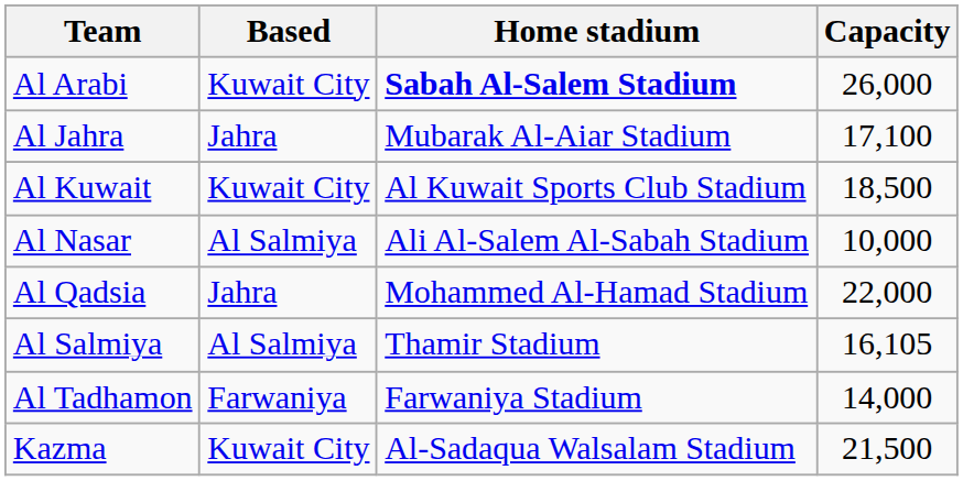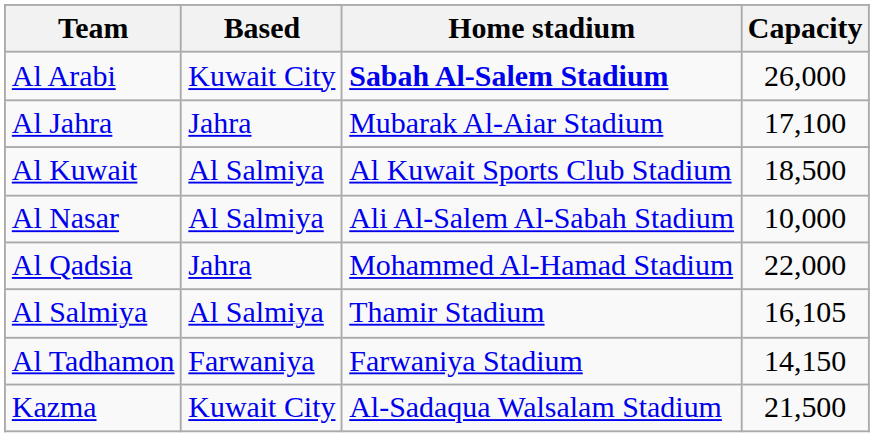 <table class="wikitable sortable">
 <tr>
 <th>Team</th>
 <th>Based</th>
 <th>Home stadium</th>
 <th>Capacity</th>
 </tr>
 <tr>
 <td><a href='#'>Al Arabi</a></td>
 <td><a href='#'>Kuwait City</a></td>
 <td><strong><a href='#'>Sabah Al-Salem Stadium</a></strong></td>
 <td align=center>26,000</td>
 </tr>
 <tr>
 <td><a href='#'>Al Jahra</a></td>
 <td><a href='#'>Jahra</a></td>
 <td><a href='#'>Mubarak Al-Aiar Stadium</a></td>
 <td align=center>17,100</td>
 </tr>
 <tr>
 <td><a href='#'>Al Kuwait</a></td>
-<td><a href='#'>Kuwait City</a></td>
+<td><a href='#'>Al Salmiya</a></td>
 <td><a href='#'>Al Kuwait Sports Club Stadium</a></td>
 <td align=center>18,500</td>
 </tr>
 <tr>
 <td><a href='#'>Al Nasar</a></td>
 <td><a href='#'>Al Salmiya</a></td>
 <td><a href='#'>Ali Al-Salem Al-Sabah Stadium</a></td>
 <td align=center>10,000</td>
 </tr>
 <tr>
 <td><a href='#'>Al Qadsia</a></td>
 <td><a href='#'>Jahra</a></td>
 <td><a href='#'>Mohammed Al-Hamad Stadium</a></td>
 <td align=center>22,000</td>
 </tr>
 <tr>
 <td><a href='#'>Al Salmiya</a></td>
 <td><a href='#'>Al Salmiya</a></td>
 <td><a href='#'>Thamir Stadium</a></td>
 <td align=center>16,105</td>
 </tr>
 <tr>
 <td><a href='#'>Al Tadhamon</a></td>
 <td><a href='#'>Farwaniya</a></td>
 <td><a href='#'>Farwaniya Stadium</a></td>
-<td align=center>14,000</td>
+<td align=center>14,150</td>
 </tr>
 <tr>
 <td><a href='#'>Kazma</a></td>
 <td><a href='#'>Kuwait City</a></td>
 <td><a href='#'>Al-Sadaqua Walsalam Stadium</a></td>
 <td align=center>21,500</td>
 </tr>
 </table>
